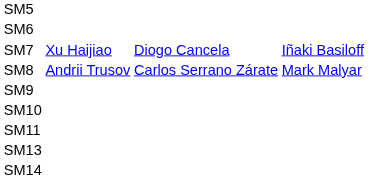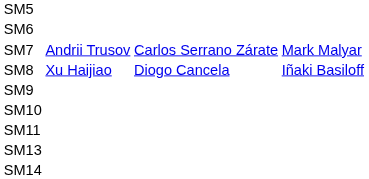 <table>
 <tr>
 <td>SM5</td>
 <td></td>
 <td></td>
 <td></td>
 </tr>
 <tr>
 <td>SM6</td>
 <td></td>
 <td></td>
 <td></td>
 </tr>
 <tr>
 <td>SM7</td>
+<td><a href='#'>Andrii Trusov</a><br></td>
+<td><a href='#'>Carlos Serrano Zárate</a><br></td>
+<td><a href='#'>Mark Malyar</a><br></td>
+</tr>
+<tr>
+<td>SM8</td>
 <td><a href='#'>Xu Haijiao</a><br></td>
 <td><a href='#'>Diogo Cancela</a><br></td>
 <td><a href='#'>Iñaki Basiloff</a><br></td>
-</tr>
-<tr>
-<td>SM8</td>
-<td><a href='#'>Andrii Trusov</a><br></td>
-<td><a href='#'>Carlos Serrano Zárate</a><br></td>
-<td><a href='#'>Mark Malyar</a><br></td>
 </tr>
 <tr>
 <td>SM9</td>
 <td></td>
 <td></td>
 <td></td>
 </tr>
 <tr>
 <td>SM10</td>
 <td></td>
 <td></td>
 <td></td>
 </tr>
 <tr>
 <td>SM11</td>
 <td></td>
 <td></td>
 <td></td>
 </tr>
 <tr>
 <td>SM13</td>
 <td></td>
 <td></td>
 <td></td>
 </tr>
 <tr>
 <td>SM14</td>
 <td></td>
 <td></td>
 <td></td>
 </tr>
 </table>
